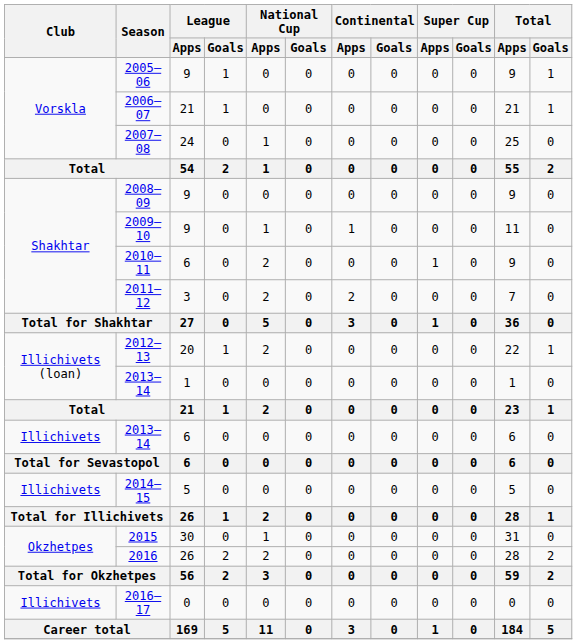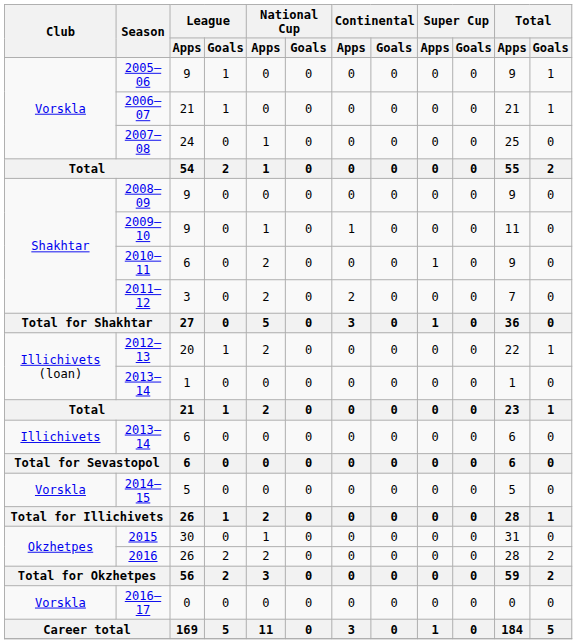 <table class="wikitable" style="text-align: center;">
 <tr>
 <th rowspan="2">Club</th>
 <th rowspan="2">Season</th>
 <th colspan="2">League</th>
 <th colspan="2">National Cup</th>
 <th colspan="2">Continental</th>
 <th colspan="2">Super Cup</th>
 <th colspan="2">Total</th>
 </tr>
 <tr>
 <th>Apps</th>
 <th>Goals</th>
 <th>Apps</th>
 <th>Goals</th>
 <th>Apps</th>
 <th>Goals</th>
 <th>Apps</th>
 <th>Goals</th>
 <th>Apps</th>
 <th>Goals</th>
 </tr>
 <tr>
 <td rowspan="3"><a href='#'>Vorskla</a></td>
 <td><a href='#'>2005–06</a></td>
 <td>9</td>
 <td>1</td>
 <td>0</td>
 <td>0</td>
 <td>0</td>
 <td>0</td>
 <td>0</td>
 <td>0</td>
 <td>9</td>
 <td>1</td>
 </tr>
 <tr>
 <td><a href='#'>2006–07</a></td>
 <td>21</td>
 <td>1</td>
 <td>0</td>
 <td>0</td>
 <td>0</td>
 <td>0</td>
 <td>0</td>
 <td>0</td>
 <td>21</td>
 <td>1</td>
 </tr>
 <tr>
 <td><a href='#'>2007–08</a></td>
 <td>24</td>
 <td>0</td>
 <td>1</td>
 <td>0</td>
 <td>0</td>
 <td>0</td>
 <td>0</td>
 <td>0</td>
 <td>25</td>
 <td>0</td>
 </tr>
 <tr>
 <th colspan="2">Total</th>
 <th>54</th>
 <th>2</th>
 <th>1</th>
 <th>0</th>
 <th>0</th>
 <th>0</th>
 <th>0</th>
 <th>0</th>
 <th>55</th>
 <th>2</th>
 </tr>
 <tr>
 <td rowspan="4"><a href='#'>Shakhtar</a></td>
 <td><a href='#'>2008–09</a></td>
 <td>9</td>
 <td>0</td>
 <td>0</td>
 <td>0</td>
 <td>0</td>
 <td>0</td>
 <td>0</td>
 <td>0</td>
 <td>9</td>
 <td>0</td>
 </tr>
 <tr>
 <td><a href='#'>2009–10</a></td>
 <td>9</td>
 <td>0</td>
 <td>1</td>
 <td>0</td>
 <td>1</td>
 <td>0</td>
 <td>0</td>
 <td>0</td>
 <td>11</td>
 <td>0</td>
 </tr>
 <tr>
 <td><a href='#'>2010–11</a></td>
 <td>6</td>
 <td>0</td>
 <td>2</td>
 <td>0</td>
 <td>0</td>
 <td>0</td>
 <td>1</td>
 <td>0</td>
 <td>9</td>
 <td>0</td>
 </tr>
 <tr>
 <td><a href='#'>2011–12</a></td>
 <td>3</td>
 <td>0</td>
 <td>2</td>
 <td>0</td>
 <td>2</td>
 <td>0</td>
 <td>0</td>
 <td>0</td>
 <td>7</td>
 <td>0</td>
 </tr>
 <tr>
 <th colspan="2">Total for Shakhtar</th>
 <th>27</th>
 <th>0</th>
 <th>5</th>
 <th>0</th>
 <th>3</th>
 <th>0</th>
 <th>1</th>
 <th>0</th>
 <th>36</th>
 <th>0</th>
 </tr>
 <tr>
 <td rowspan="2"><a href='#'>Illichivets</a> (loan)</td>
 <td><a href='#'>2012–13</a></td>
 <td>20</td>
 <td>1</td>
 <td>2</td>
 <td>0</td>
 <td>0</td>
 <td>0</td>
 <td>0</td>
 <td>0</td>
 <td>22</td>
 <td>1</td>
 </tr>
 <tr>
 <td><a href='#'>2013–14</a></td>
 <td>1</td>
 <td>0</td>
 <td>0</td>
 <td>0</td>
 <td>0</td>
 <td>0</td>
 <td>0</td>
 <td>0</td>
 <td>1</td>
 <td>0</td>
 </tr>
 <tr>
 <th colspan="2">Total</th>
 <th>21</th>
 <th>1</th>
 <th>2</th>
 <th>0</th>
 <th>0</th>
 <th>0</th>
 <th>0</th>
 <th>0</th>
 <th>23</th>
 <th>1</th>
 </tr>
 <tr>
 <td rowspan="1"><a href='#'>Illichivets</a></td>
 <td><a href='#'>2013–14</a></td>
 <td>6</td>
 <td>0</td>
 <td>0</td>
 <td>0</td>
 <td>0</td>
 <td>0</td>
 <td>0</td>
 <td>0</td>
 <td>6</td>
 <td>0</td>
 </tr>
 <tr>
 <th colspan="2">Total for Sevastopol</th>
 <th>6</th>
 <th>0</th>
 <th>0</th>
 <th>0</th>
 <th>0</th>
 <th>0</th>
 <th>0</th>
 <th>0</th>
 <th>6</th>
 <th>0</th>
 </tr>
 <tr>
-<td rowspan="1"><a href='#'>Illichivets</a></td>
+<td rowspan="1"><a href='#'>Vorskla</a></td>
 <td><a href='#'>2014–15</a></td>
 <td>5</td>
 <td>0</td>
 <td>0</td>
 <td>0</td>
 <td>0</td>
 <td>0</td>
 <td>0</td>
 <td>0</td>
 <td>5</td>
 <td>0</td>
 </tr>
 <tr>
 <th colspan="2">Total for Illichivets</th>
 <th>26</th>
 <th>1</th>
 <th>2</th>
 <th>0</th>
 <th>0</th>
 <th>0</th>
 <th>0</th>
 <th>0</th>
 <th>28</th>
 <th>1</th>
 </tr>
 <tr>
 <td rowspan="2"><a href='#'>Okzhetpes</a></td>
 <td><a href='#'>2015</a></td>
 <td>30</td>
 <td>0</td>
 <td>1</td>
 <td>0</td>
 <td>0</td>
 <td>0</td>
 <td>0</td>
 <td>0</td>
 <td>31</td>
 <td>0</td>
 </tr>
 <tr>
 <td><a href='#'>2016</a></td>
 <td>26</td>
 <td>2</td>
 <td>2</td>
 <td>0</td>
 <td>0</td>
 <td>0</td>
 <td>0</td>
 <td>0</td>
 <td>28</td>
 <td>2</td>
 </tr>
 <tr>
 <th colspan="2">Total for Okzhetpes</th>
 <th>56</th>
 <th>2</th>
 <th>3</th>
 <th>0</th>
 <th>0</th>
 <th>0</th>
 <th>0</th>
 <th>0</th>
 <th>59</th>
 <th>2</th>
 </tr>
 <tr>
-<td rowspan="1"><a href='#'>Illichivets</a></td>
+<td rowspan="1"><a href='#'>Vorskla</a></td>
 <td><a href='#'>2016–17</a></td>
 <td>0</td>
 <td>0</td>
 <td>0</td>
 <td>0</td>
 <td>0</td>
 <td>0</td>
 <td>0</td>
 <td>0</td>
 <td>0</td>
 <td>0</td>
 </tr>
 <tr>
 <th colspan="2">Career total</th>
 <th>169</th>
 <th>5</th>
 <th>11</th>
 <th>0</th>
 <th>3</th>
 <th>0</th>
 <th>1</th>
 <th>0</th>
 <th>184</th>
 <th>5</th>
 </tr>
 <tr>
 </tr>
 </table>
